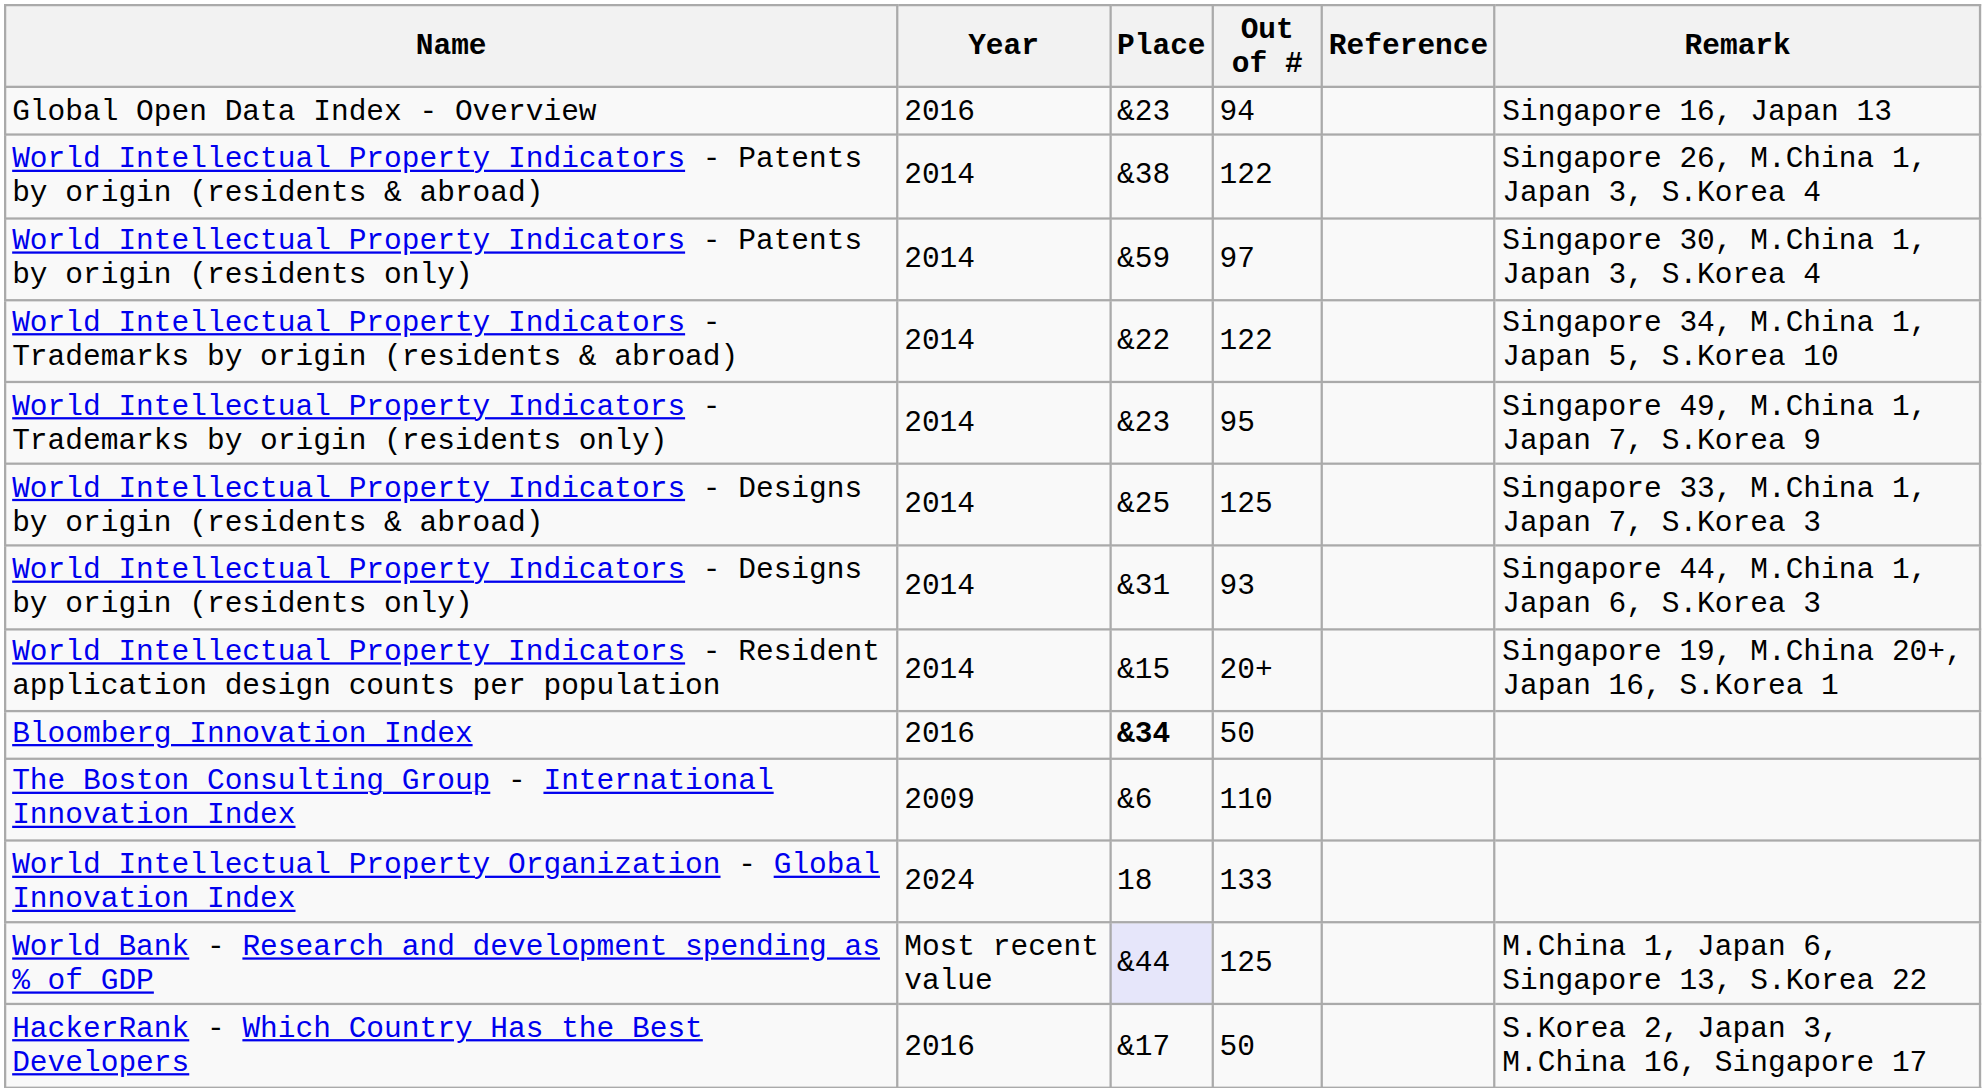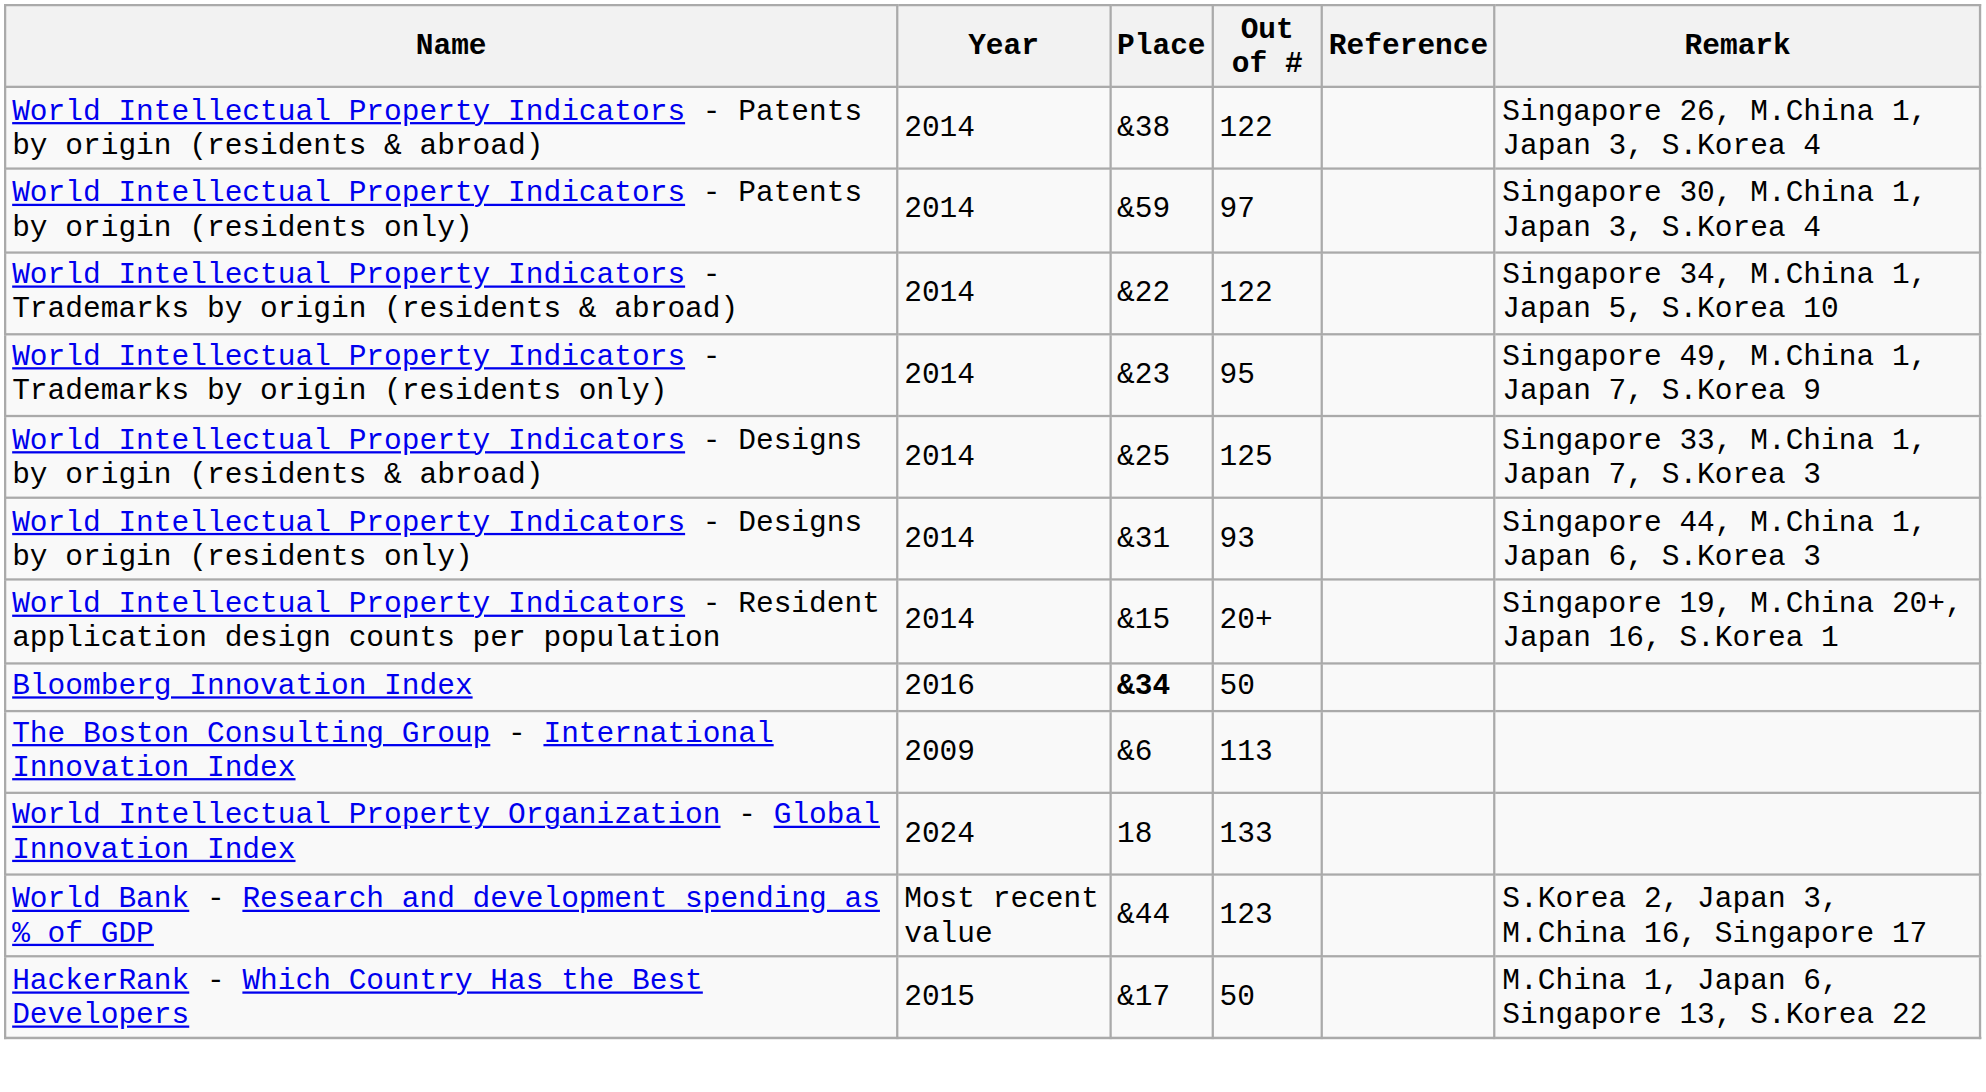 <table class="wikitable sortable" style="text-align:left">
 <tr>
 <th>Name</th>
 <th>Year</th>
 <th>Place</th>
 <th>Out of #</th>
 <th>Reference</th>
 <th>Remark</th>
-</tr>
-<tr>
-<td>Global Open Data Index - Overview</td>
-<td>2016</td>
-<td><span>&</span>23</td>
-<td>94</td>
-<td> </td>
-<td>Singapore 16, Japan 13</td>
 </tr>
 <tr>
 <td><a href='#'>World Intellectual Property Indicators</a> - Patents by origin (residents & abroad)</td>
 <td>2014</td>
 <td><span>&</span>38</td>
 <td>122</td>
 <td></td>
 <td>Singapore 26, M.China 1, Japan 3, S.Korea 4</td>
 </tr>
 <tr>
 <td><a href='#'>World Intellectual Property Indicators</a> - Patents by origin (residents only)</td>
 <td>2014</td>
 <td><span>&</span>59</td>
 <td>97</td>
 <td></td>
 <td>Singapore 30, M.China 1, Japan 3, S.Korea 4</td>
 </tr>
 <tr>
 <td><a href='#'>World Intellectual Property Indicators</a> - Trademarks by origin (residents & abroad)</td>
 <td>2014</td>
 <td><span>&</span>22</td>
 <td>122</td>
 <td></td>
 <td>Singapore 34, M.China 1, Japan 5, S.Korea 10</td>
 </tr>
 <tr>
 <td><a href='#'>World Intellectual Property Indicators</a> - Trademarks by origin (residents only)</td>
 <td>2014</td>
 <td><span>&</span>23</td>
 <td>95</td>
 <td></td>
 <td>Singapore 49, M.China 1, Japan 7, S.Korea 9</td>
 </tr>
 <tr>
 <td><a href='#'>World Intellectual Property Indicators</a> - Designs by origin (residents & abroad)</td>
 <td>2014</td>
 <td><span>&</span>25</td>
 <td>125</td>
 <td></td>
 <td>Singapore 33, M.China 1, Japan 7, S.Korea 3</td>
 </tr>
 <tr>
 <td><a href='#'>World Intellectual Property Indicators</a> - Designs by origin (residents only)</td>
 <td>2014</td>
 <td><span>&</span>31</td>
 <td>93</td>
 <td></td>
 <td>Singapore 44, M.China 1, Japan 6, S.Korea 3</td>
 </tr>
 <tr>
 <td><a href='#'>World Intellectual Property Indicators</a> - Resident application design counts per population</td>
 <td>2014</td>
 <td><span>&</span>15</td>
 <td>20+</td>
 <td></td>
 <td>Singapore 19, M.China 20+, Japan 16, S.Korea 1</td>
 </tr>
 <tr>
 <td><a href='#'>Bloomberg Innovation Index</a></td>
 <td>2016</td>
 <td><strong><span>&</span>34</strong></td>
 <td>50</td>
 <td></td>
 <td></td>
 </tr>
 <tr>
 <td><a href='#'>The Boston Consulting Group</a> - <a href='#'>International Innovation Index</a></td>
 <td>2009</td>
 <td><span>&</span>6</td>
-<td>110</td>
+<td>113</td>
 <td> </td>
 <td></td>
 </tr>
 <tr>
 <td><a href='#'>World Intellectual Property Organization</a> - <a href='#'>Global Innovation Index</a></td>
 <td>2024</td>
 <td>18</td>
 <td>133</td>
 <td></td>
 <td></td>
 </tr>
 <tr>
 <td><a href='#'>World Bank</a> - <a href='#'>Research and development spending as % of GDP</a></td>
 <td>Most recent value</td>
-<td style="background: lavender;"><span>&</span>44</td>
-<td>125</td>
+<td><span>&</span>44</td>
+<td>123</td>
+<td></td>
+<td>S.Korea 2, Japan 3, M.China 16, Singapore 17</td>
+</tr>
+<tr>
+<td><a href='#'>HackerRank</a> - <a href='#'>Which Country Has the Best Developers</a></td>
+<td>2015</td>
+<td><span>&</span>17</td>
+<td>50</td>
 <td></td>
 <td>M.China 1, Japan 6, Singapore 13, S.Korea 22</td>
 </tr>
 <tr>
-<td><a href='#'>HackerRank</a> - <a href='#'>Which Country Has the Best Developers</a></td>
-<td>2016</td>
-<td><span>&</span>17</td>
-<td>50</td>
-<td></td>
-<td>S.Korea 2, Japan 3, M.China 16, Singapore 17</td>
-</tr>
-<tr>
 </tr>
 </table>
